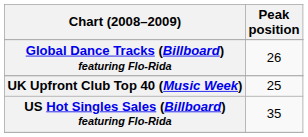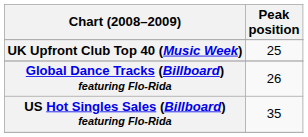 <table class="wikitable plainrowheaders sortable" style="text-align:center;">
 <tr>
 <th scope="col">Chart (2008–2009)</th>
 <th scope="col">Peak<br>position</th>
 </tr>
 <tr>
 </tr>
 <tr>
-<th scope="row"><a href='#'>Global Dance Tracks</a> (<a href='#'><em>Billboard</em></a>)<br><small><em>featuring Flo-Rida</em></small></th>
-<td>26</td>
+<th scope="row">UK Upfront Club Top 40 (<em><a href='#'>Music Week</a></em>)</th>
+<td>25</td>
 </tr>
 <tr>
 </tr>
 <tr>
 </tr>
 <tr>
 </tr>
 <tr>
-<th scope="row">UK Upfront Club Top 40 (<em><a href='#'>Music Week</a></em>)</th>
-<td>25</td>
+<th scope="row"><a href='#'>Global Dance Tracks</a> (<a href='#'><em>Billboard</em></a>)<br><small><em>featuring Flo-Rida</em></small></th>
+<td>26</td>
 </tr>
 <tr>
 <th scope="row">US <a href='#'>Hot Singles Sales</a> (<a href='#'><em>Billboard</em></a>)<br><small><em>featuring Flo-Rida</em></small></th>
 <td>35</td>
 </tr>
 <tr>
 </tr>
 <tr>
 </tr>
 </table>
